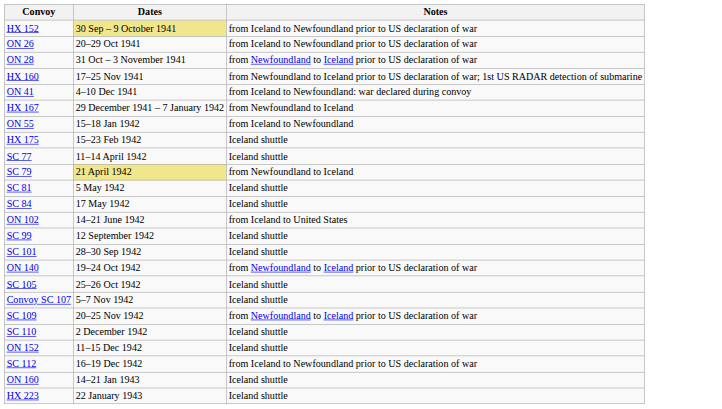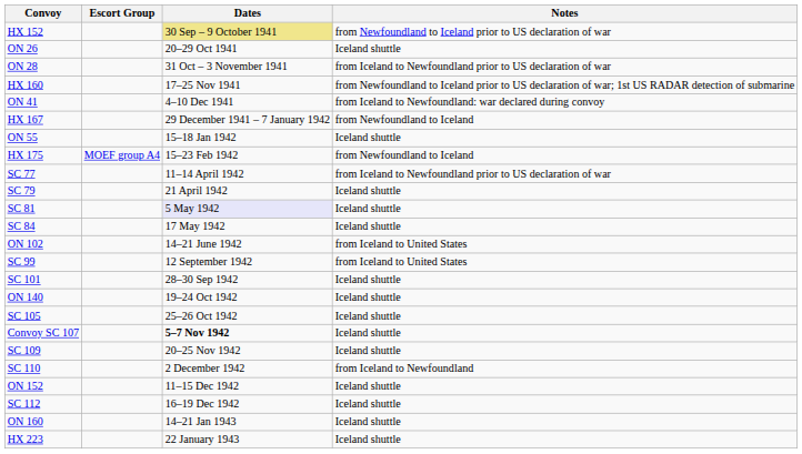 <table class="wikitable">
 <tr>
 <th>Convoy</th>
+<th>Escort Group</th>
 <th>Dates</th>
 <th>Notes</th>
 </tr>
 <tr>
 <td><a href='#'>HX 152</a></td>
+<td></td>
 <td style="background: khaki;">30 Sep – 9 October 1941</td>
+<td>from <a href='#'>Newfoundland</a> to <a href='#'>Iceland</a> prior to US declaration of war</td>
+</tr>
+<tr>
+<td><a href='#'>ON 26</a></td>
+<td></td>
+<td>20–29 Oct 1941</td>
+<td>Iceland shuttle</td>
+</tr>
+<tr>
+<td><a href='#'>ON 28</a></td>
+<td></td>
+<td>31 Oct – 3 November 1941</td>
 <td>from Iceland to Newfoundland prior to US declaration of war</td>
 </tr>
 <tr>
-<td><a href='#'>ON 26</a></td>
-<td>20–29 Oct 1941</td>
-<td>from Iceland to Newfoundland prior to US declaration of war</td>
-</tr>
-<tr>
-<td><a href='#'>ON 28</a></td>
-<td>31 Oct – 3 November 1941</td>
-<td>from <a href='#'>Newfoundland</a> to <a href='#'>Iceland</a> prior to US declaration of war</td>
-</tr>
-<tr>
 <td><a href='#'>HX 160</a></td>
+<td></td>
 <td>17–25 Nov 1941</td>
 <td>from Newfoundland to Iceland prior to US declaration of war; 1st US RADAR detection of submarine</td>
 </tr>
 <tr>
 <td><a href='#'>ON 41</a></td>
+<td></td>
 <td>4–10 Dec 1941</td>
 <td>from Iceland to Newfoundland: war declared during convoy</td>
 </tr>
 <tr>
 <td><a href='#'>HX 167</a></td>
+<td></td>
 <td>29 December 1941 – 7 January 1942</td>
 <td>from Newfoundland to Iceland</td>
 </tr>
 <tr>
 <td><a href='#'>ON 55</a></td>
+<td></td>
 <td>15–18 Jan 1942</td>
-<td>from Iceland to Newfoundland</td>
+<td>Iceland shuttle</td>
 </tr>
 <tr>
 <td><a href='#'>HX 175</a></td>
+<td><a href='#'>MOEF group A4</a></td>
 <td>15–23 Feb 1942</td>
+<td>from Newfoundland to Iceland</td>
+</tr>
+<tr>
+<td><a href='#'>SC 77</a></td>
+<td></td>
+<td>11–14 April 1942</td>
+<td>from Iceland to Newfoundland prior to US declaration of war</td>
+</tr>
+<tr>
+<td><a href='#'>SC 79</a></td>
+<td></td>
+<td>21 April 1942</td>
 <td>Iceland shuttle</td>
 </tr>
 <tr>
-<td><a href='#'>SC 77</a></td>
-<td>11–14 April 1942</td>
-<td>Iceland shuttle</td>
-</tr>
-<tr>
-<td><a href='#'>SC 79</a></td>
-<td style="background: khaki;">21 April 1942</td>
-<td>from Newfoundland to Iceland</td>
-</tr>
-<tr>
 <td><a href='#'>SC 81</a></td>
-<td>5 May 1942</td>
+<td></td>
+<td style="background: lavender;">5 May 1942</td>
 <td>Iceland shuttle</td>
 </tr>
 <tr>
 <td><a href='#'>SC 84</a></td>
+<td></td>
 <td>17 May 1942</td>
 <td>Iceland shuttle</td>
 </tr>
 <tr>
 <td><a href='#'>ON 102</a></td>
+<td></td>
 <td>14–21 June 1942</td>
 <td>from Iceland to United States</td>
 </tr>
 <tr>
 <td><a href='#'>SC 99</a></td>
+<td></td>
 <td>12 September 1942</td>
-<td>Iceland shuttle</td>
+<td>from Iceland to United States</td>
 </tr>
 <tr>
 <td><a href='#'>SC 101</a></td>
+<td></td>
 <td>28–30 Sep 1942</td>
 <td>Iceland shuttle</td>
 </tr>
 <tr>
 <td><a href='#'>ON 140</a></td>
+<td></td>
 <td>19–24 Oct 1942</td>
-<td>from <a href='#'>Newfoundland</a> to <a href='#'>Iceland</a> prior to US declaration of war</td>
+<td>Iceland shuttle</td>
 </tr>
 <tr>
 <td><a href='#'>SC 105</a></td>
+<td></td>
 <td>25–26 Oct 1942</td>
 <td>Iceland shuttle</td>
 </tr>
 <tr>
 <td><a href='#'>Convoy SC 107</a></td>
-<td>5–7 Nov 1942</td>
+<td></td>
+<td><strong>5–7 Nov 1942</strong></td>
 <td>Iceland shuttle</td>
 </tr>
 <tr>
 <td><a href='#'>SC 109</a></td>
+<td></td>
 <td>20–25 Nov 1942</td>
-<td>from <a href='#'>Newfoundland</a> to <a href='#'>Iceland</a> prior to US declaration of war</td>
+<td>Iceland shuttle</td>
 </tr>
 <tr>
 <td><a href='#'>SC 110</a></td>
+<td></td>
 <td>2 December 1942</td>
-<td>Iceland shuttle</td>
+<td>from Iceland to Newfoundland</td>
 </tr>
 <tr>
 <td><a href='#'>ON 152</a></td>
+<td></td>
 <td>11–15 Dec 1942</td>
 <td>Iceland shuttle</td>
 </tr>
 <tr>
 <td><a href='#'>SC 112</a></td>
+<td></td>
 <td>16–19 Dec 1942</td>
-<td>from Iceland to Newfoundland prior to US declaration of war</td>
+<td>Iceland shuttle</td>
 </tr>
 <tr>
 <td><a href='#'>ON 160</a></td>
+<td></td>
 <td>14–21 Jan 1943</td>
 <td>Iceland shuttle</td>
 </tr>
 <tr>
 <td><a href='#'>HX 223</a></td>
+<td></td>
 <td>22 January 1943</td>
 <td>Iceland shuttle</td>
 </tr>
 </table>
